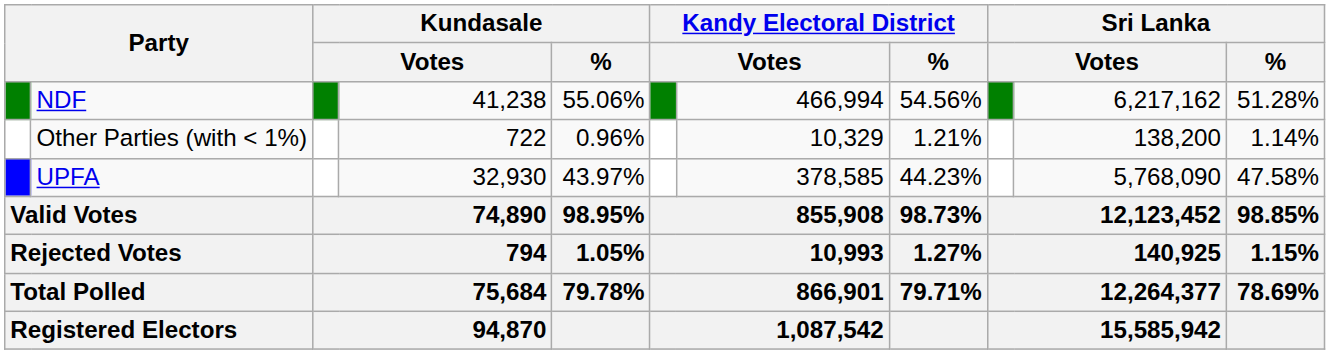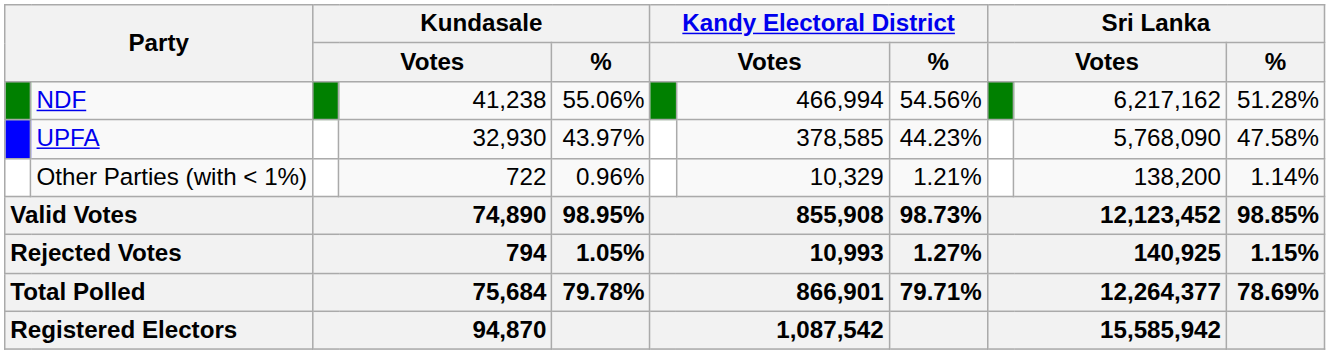 <table class="wikitable">
 <tr>
 <th colspan="2" width="144px"rowspan="2">Party</th>
 <th colspan="3" width="216px">Kundasale</th>
 <th colspan="3" width="216px"><a href='#'>Kandy Electoral District</a></th>
 <th colspan="3" width="216px">Sri Lanka</th>
 </tr>
 <tr>
 <th colspan="2" width="144px">Votes</th>
 <th>%</th>
 <th colspan="2" width="144px">Votes</th>
 <th>%</th>
 <th colspan="2" width="144px">Votes</th>
 <th>%</th>
 </tr>
 <tr>
 <td style="background-color:green;" width="10px"></td>
 <td style="text-align:left;"><a href='#'>NDF</a></td>
 <td style="background-color:green;" width="10px"></td>
 <td style="text-align:right;">41,238</td>
 <td style="text-align:right;">55.06%</td>
 <td style="background-color:green;" width="10px"></td>
 <td style="text-align:right;">466,994</td>
 <td style="text-align:right;">54.56%</td>
 <td style="background-color:green;" width="10px"></td>
 <td style="text-align:right;">6,217,162</td>
 <td style="text-align:right;">51.28%</td>
 </tr>
 <tr>
+<td style="background-color:blue;" width="10px"></td>
+<td style="text-align:left;"><a href='#'>UPFA</a></td>
+<td style="background-color:white;" width="10px"></td>
+<td style="text-align:right;">32,930</td>
+<td style="text-align:right;">43.97%</td>
+<td style="background-color:white;" width="10px"></td>
+<td style="text-align:right;">378,585</td>
+<td style="text-align:right;">44.23%</td>
+<td style="background-color:white;" width="10px"></td>
+<td style="text-align:right;">5,768,090</td>
+<td style="text-align:right;">47.58%</td>
+</tr>
+<tr>
 <td style="background-color:white;" width="10px"></td>
 <td style="text-align:left;">Other Parties (with < 1%)</td>
 <td style="background-color:white;" width="10px"></td>
 <td style="text-align:right;">722</td>
 <td style="text-align:right;">0.96%</td>
 <td style="background-color:white;" width="10px"></td>
 <td style="text-align:right;">10,329</td>
 <td style="text-align:right;">1.21%</td>
 <td style="background-color:white;" width="10px"></td>
 <td style="text-align:right;">138,200</td>
 <td style="text-align:right;">1.14%</td>
-</tr>
-<tr>
-<td style="background-color:blue;" width="10px"></td>
-<td style="text-align:left;"><a href='#'>UPFA</a></td>
-<td style="background-color:white;" width="10px"></td>
-<td style="text-align:right;">32,930</td>
-<td style="text-align:right;">43.97%</td>
-<td style="background-color:white;" width="10px"></td>
-<td style="text-align:right;">378,585</td>
-<td style="text-align:right;">44.23%</td>
-<td style="background-color:white;" width="10px"></td>
-<td style="text-align:right;">5,768,090</td>
-<td style="text-align:right;">47.58%</td>
 </tr>
 <tr>
 <th colspan="2" width="144px"style="text-align:left;">Valid Votes</th>
 <th style="text-align:right;"colspan="2" width="144px">74,890</th>
 <th style="text-align:right;">98.95%</th>
 <th style="text-align:right;"colspan="2" width="144px">855,908</th>
 <th style="text-align:right;">98.73%</th>
 <th style="text-align:right;"colspan="2" width="144px">12,123,452</th>
 <th style="text-align:right;">98.85%</th>
 </tr>
 <tr>
 <th colspan="2" width="144px"style="text-align:left;">Rejected Votes</th>
 <th style="text-align:right;"colspan="2" width="144px">794</th>
 <th style="text-align:right;">1.05%</th>
 <th style="text-align:right;"colspan="2" width="144px">10,993</th>
 <th style="text-align:right;">1.27%</th>
 <th style="text-align:right;"colspan="2" width="144px">140,925</th>
 <th style="text-align:right;">1.15%</th>
 </tr>
 <tr>
 <th colspan="2" width="144px"style="text-align:left;">Total Polled</th>
 <th style="text-align:right;"colspan="2" width="144px">75,684</th>
 <th style="text-align:right;">79.78%</th>
 <th style="text-align:right;"colspan="2" width="144px">866,901</th>
 <th style="text-align:right;">79.71%</th>
 <th style="text-align:right;"colspan="2" width="144px">12,264,377</th>
 <th style="text-align:right;">78.69%</th>
 </tr>
 <tr>
 <th colspan="2" width="144px"style="text-align:left;">Registered Electors</th>
 <th style="text-align:right;"colspan="2" width="144px">94,870</th>
 <th></th>
 <th style="text-align:right;"colspan="2" width="144px">1,087,542</th>
 <th></th>
 <th style="text-align:right;"colspan="2" width="144px">15,585,942</th>
 <th></th>
 </tr>
 </table>
